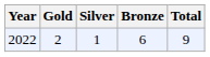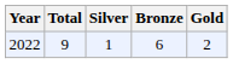 <table class="sortable wikitable" style="font-size: 90%;">
 <tr>
 <th>Year</th>
-<th>Gold</th>
+<th>Total</th>
 <th>Silver</th>
 <th>Bronze</th>
-<th>Total</th>
+<th>Gold</th>
 </tr>
 <tr style="background:#ECF2FF">
 <td align="center">2022</td>
-<td align="center">2</td>
+<td align="center">9</td>
 <td align="center">1</td>
 <td align="center">6</td>
-<td align="center">9</td>
+<td align="center">2</td>
 </tr>
 </table>
